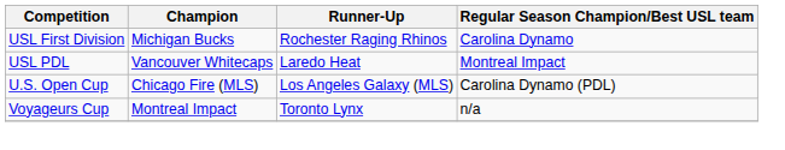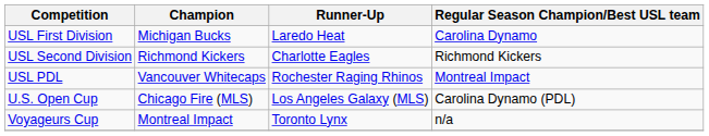 <table class="wikitable">
 <tr>
 <th>Competition</th>
 <th>Champion</th>
 <th>Runner-Up</th>
 <th>Regular Season Champion/Best USL team</th>
 </tr>
 <tr>
 <td><a href='#'>USL First Division</a></td>
 <td><a href='#'>Michigan Bucks</a></td>
-<td><a href='#'>Rochester Raging Rhinos</a></td>
+<td><a href='#'>Laredo Heat</a></td>
 <td><a href='#'>Carolina Dynamo</a></td>
+</tr>
+<tr>
+<td><a href='#'>USL Second Division</a></td>
+<td><a href='#'>Richmond Kickers</a></td>
+<td><a href='#'>Charlotte Eagles</a></td>
+<td>Richmond Kickers</td>
 </tr>
 <tr>
 <td><a href='#'>USL PDL</a></td>
 <td><a href='#'>Vancouver Whitecaps</a></td>
-<td><a href='#'>Laredo Heat</a></td>
+<td><a href='#'>Rochester Raging Rhinos</a></td>
 <td><a href='#'>Montreal Impact</a></td>
 </tr>
 <tr>
 <td><a href='#'>U.S. Open Cup</a></td>
 <td><a href='#'>Chicago Fire</a> (<a href='#'>MLS</a>)</td>
 <td><a href='#'>Los Angeles Galaxy</a> (<a href='#'>MLS</a>)</td>
 <td>Carolina Dynamo (PDL)</td>
 </tr>
 <tr>
 <td><a href='#'>Voyageurs Cup</a></td>
 <td><a href='#'>Montreal Impact</a></td>
 <td><a href='#'>Toronto Lynx</a></td>
 <td>n/a</td>
 </tr>
 <tr>
 </tr>
 </table>
